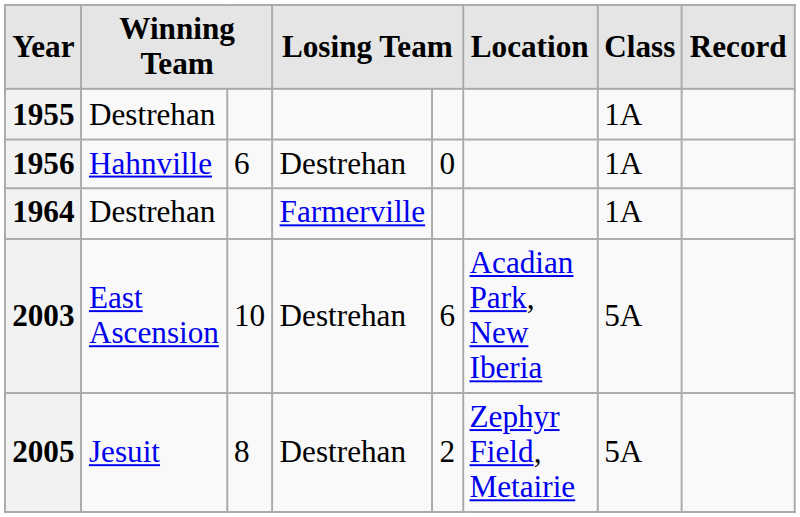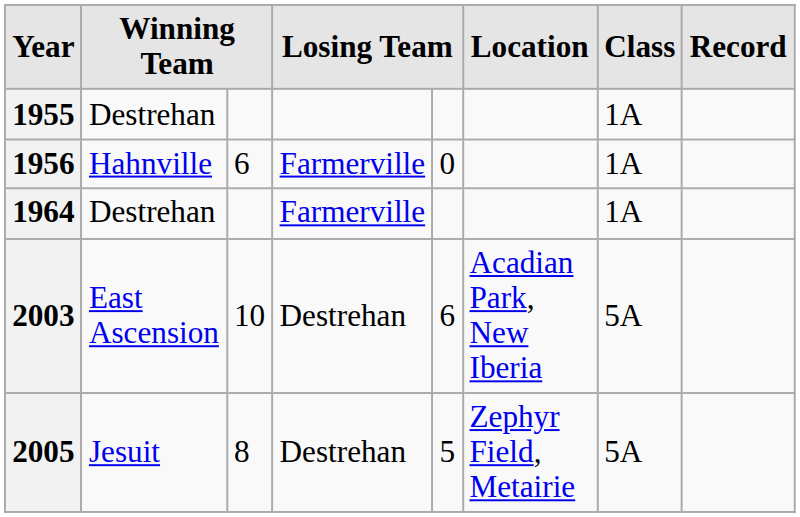 <table class="wikitable" style="width:65%;">
 <tr>
 <th style="text-align:center; background:#e5e5e5;"><strong>Year</strong></th>
 <th colspan="2"  style="text-align:center; background:#e5e5e5;"><strong>Winning Team</strong></th>
 <th colspan="2"  style="text-align:center; background:#e5e5e5;"><strong>Losing Team</strong></th>
 <th style="text-align:center; background:#e5e5e5;"><strong>Location</strong></th>
 <th style="text-align:center; background:#e5e5e5;"><strong>Class</strong></th>
 <th style="text-align:center; background:#e5e5e5;"><strong>Record</strong></th>
 </tr>
 <tr>
 <th>1955</th>
 <td>Destrehan</td>
 <td></td>
 <td></td>
 <td></td>
 <td></td>
 <td>1A</td>
 <td></td>
 </tr>
 <tr>
 <th>1956</th>
 <td><a href='#'>Hahnville</a></td>
 <td>6</td>
-<td>Destrehan</td>
+<td><a href='#'>Farmerville</a></td>
 <td>0</td>
 <td></td>
 <td>1A</td>
 <td></td>
 </tr>
 <tr>
 <th>1964</th>
 <td>Destrehan</td>
 <td></td>
 <td><a href='#'>Farmerville</a></td>
 <td></td>
 <td></td>
 <td>1A</td>
 <td></td>
 </tr>
 <tr>
 <th>2003</th>
 <td><a href='#'>East Ascension</a></td>
 <td>10</td>
 <td>Destrehan</td>
 <td>6</td>
 <td><a href='#'>Acadian Park</a>, <a href='#'>New Iberia</a></td>
 <td>5A</td>
 <td></td>
 </tr>
 <tr>
 <th>2005</th>
 <td><a href='#'>Jesuit</a></td>
 <td>8</td>
 <td>Destrehan</td>
-<td>2</td>
+<td>5</td>
 <td><a href='#'>Zephyr Field</a>, <a href='#'>Metairie</a></td>
 <td>5A</td>
 <td></td>
 </tr>
 </table>
